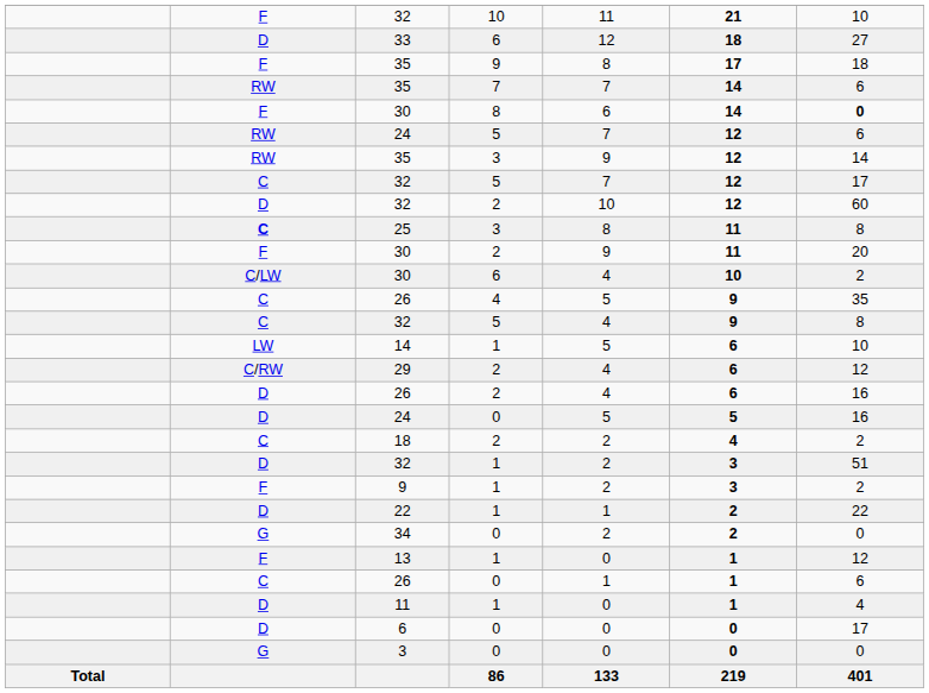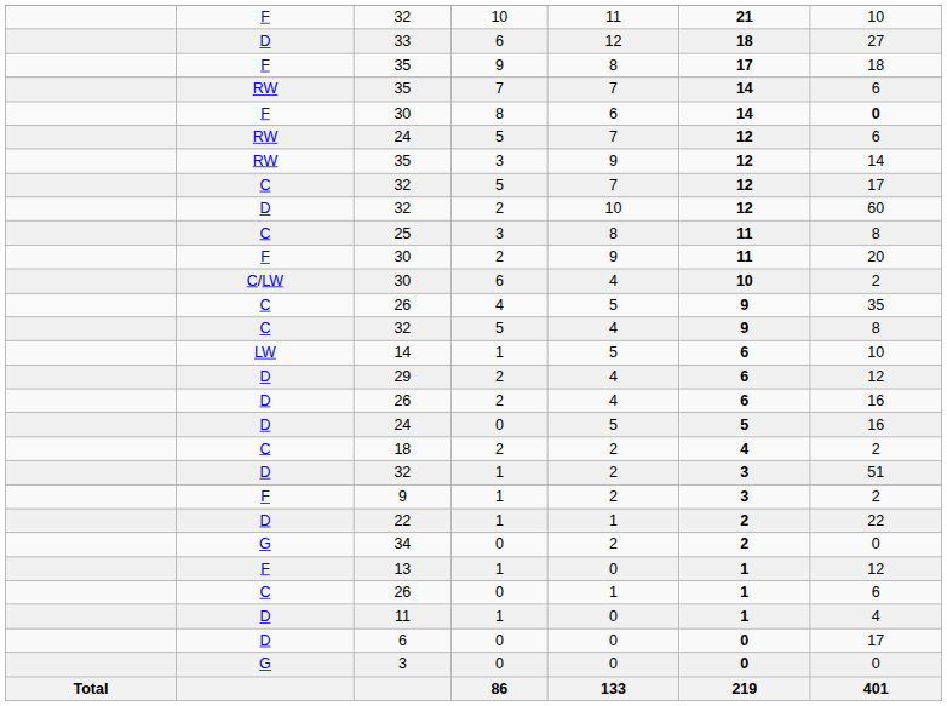 <table class="wikitable sortable" width ="50%">
 <tr align="center">
 </tr>
 <tr align="center" bgcolor="">
 <td></td>
 <td><a href='#'>F</a></td>
 <td>32</td>
 <td>10</td>
 <td>11</td>
 <td><strong>21</strong></td>
 <td>10</td>
 </tr>
 <tr align="center" bgcolor="f0f0f0">
 <td></td>
 <td><a href='#'>D</a></td>
 <td>33</td>
 <td>6</td>
 <td>12</td>
 <td><strong>18</strong></td>
 <td>27</td>
 </tr>
 <tr align="center" bgcolor="">
 <td></td>
 <td><a href='#'>F</a></td>
 <td>35</td>
 <td>9</td>
 <td>8</td>
 <td><strong>17</strong></td>
 <td>18</td>
 </tr>
 <tr align="center" bgcolor="f0f0f0">
 <td></td>
 <td><a href='#'>RW</a></td>
 <td>35</td>
 <td>7</td>
 <td>7</td>
 <td><strong>14</strong></td>
 <td>6</td>
 </tr>
 <tr align="center" bgcolor="">
 <td></td>
 <td><a href='#'>F</a></td>
 <td>30</td>
 <td>8</td>
 <td>6</td>
 <td><strong>14</strong></td>
 <td><strong>0</strong></td>
 </tr>
 <tr align="center" bgcolor="f0f0f0">
 <td></td>
 <td><a href='#'>RW</a></td>
 <td>24</td>
 <td>5</td>
 <td>7</td>
 <td><strong>12</strong></td>
 <td>6</td>
 </tr>
 <tr align="center" bgcolor="">
 <td></td>
 <td><a href='#'>RW</a></td>
 <td>35</td>
 <td>3</td>
 <td>9</td>
 <td><strong>12</strong></td>
 <td>14</td>
 </tr>
 <tr align="center" bgcolor="f0f0f0">
 <td></td>
 <td><a href='#'>C</a></td>
 <td>32</td>
 <td>5</td>
 <td>7</td>
 <td><strong>12</strong></td>
 <td>17</td>
 </tr>
 <tr align="center" bgcolor="">
 <td></td>
 <td><a href='#'>D</a></td>
 <td>32</td>
 <td>2</td>
 <td>10</td>
 <td><strong>12</strong></td>
 <td>60</td>
 </tr>
 <tr align="center" bgcolor="f0f0f0">
 <td></td>
-<td><strong><a href='#'>C</a></strong></td>
+<td><a href='#'>C</a></td>
 <td>25</td>
 <td>3</td>
 <td>8</td>
 <td><strong>11</strong></td>
 <td>8</td>
 </tr>
 <tr align="center" bgcolor="">
 <td></td>
 <td><a href='#'>F</a></td>
 <td>30</td>
 <td>2</td>
 <td>9</td>
 <td><strong>11</strong></td>
 <td>20</td>
 </tr>
 <tr align="center" bgcolor="f0f0f0">
 <td></td>
 <td><a href='#'>C</a>/<a href='#'>LW</a></td>
 <td>30</td>
 <td>6</td>
 <td>4</td>
 <td><strong>10</strong></td>
 <td>2</td>
 </tr>
 <tr align="center" bgcolor="">
 <td></td>
 <td><a href='#'>C</a></td>
 <td>26</td>
 <td>4</td>
 <td>5</td>
 <td><strong>9</strong></td>
 <td>35</td>
 </tr>
 <tr align="center" bgcolor="f0f0f0">
 <td></td>
 <td><a href='#'>C</a></td>
 <td>32</td>
 <td>5</td>
 <td>4</td>
 <td><strong>9</strong></td>
 <td>8</td>
 </tr>
 <tr align="center" bgcolor="">
 <td></td>
 <td><a href='#'>LW</a></td>
 <td>14</td>
 <td>1</td>
 <td>5</td>
 <td><strong>6</strong></td>
 <td>10</td>
 </tr>
 <tr align="center" bgcolor="f0f0f0">
 <td></td>
-<td><a href='#'>C</a>/<a href='#'>RW</a></td>
+<td><a href='#'>D</a></td>
 <td>29</td>
 <td>2</td>
 <td>4</td>
 <td><strong>6</strong></td>
 <td>12</td>
 </tr>
 <tr align="center" bgcolor="">
 <td></td>
 <td><a href='#'>D</a></td>
 <td>26</td>
 <td>2</td>
 <td>4</td>
 <td><strong>6</strong></td>
 <td>16</td>
 </tr>
 <tr align="center" bgcolor="f0f0f0">
 <td></td>
 <td><a href='#'>D</a></td>
 <td>24</td>
 <td>0</td>
 <td>5</td>
 <td><strong>5</strong></td>
 <td>16</td>
 </tr>
 <tr align="center" bgcolor="">
 <td></td>
 <td><a href='#'>C</a></td>
 <td>18</td>
 <td>2</td>
 <td>2</td>
 <td><strong>4</strong></td>
 <td>2</td>
 </tr>
 <tr align="center" bgcolor="f0f0f0">
 <td></td>
 <td><a href='#'>D</a></td>
 <td>32</td>
 <td>1</td>
 <td>2</td>
 <td><strong>3</strong></td>
 <td>51</td>
 </tr>
 <tr align="center" bgcolor="">
 <td></td>
 <td><a href='#'>F</a></td>
 <td>9</td>
 <td>1</td>
 <td>2</td>
 <td><strong>3</strong></td>
 <td>2</td>
 </tr>
 <tr align="center" bgcolor="f0f0f0">
 <td></td>
 <td><a href='#'>D</a></td>
 <td>22</td>
 <td>1</td>
 <td>1</td>
 <td><strong>2</strong></td>
 <td>22</td>
 </tr>
 <tr align="center" bgcolor="">
 <td></td>
 <td><a href='#'>G</a></td>
 <td>34</td>
 <td>0</td>
 <td>2</td>
 <td><strong>2</strong></td>
 <td>0</td>
 </tr>
 <tr align="center" bgcolor="f0f0f0">
 <td></td>
 <td><a href='#'>F</a></td>
 <td>13</td>
 <td>1</td>
 <td>0</td>
 <td><strong>1</strong></td>
 <td>12</td>
 </tr>
 <tr align="center" bgcolor="">
 <td></td>
 <td><a href='#'>C</a></td>
 <td>26</td>
 <td>0</td>
 <td>1</td>
 <td><strong>1</strong></td>
 <td>6</td>
 </tr>
 <tr align="center" bgcolor="f0f0f0">
 <td></td>
 <td><a href='#'>D</a></td>
 <td>11</td>
 <td>1</td>
 <td>0</td>
 <td><strong>1</strong></td>
 <td>4</td>
 </tr>
 <tr align="center" bgcolor="">
 <td></td>
 <td><a href='#'>D</a></td>
 <td>6</td>
 <td>0</td>
 <td>0</td>
 <td><strong>0</strong></td>
 <td>17</td>
 </tr>
 <tr align="center" bgcolor="f0f0f0">
 <td></td>
 <td><a href='#'>G</a></td>
 <td>3</td>
 <td>0</td>
 <td>0</td>
 <td><strong>0</strong></td>
 <td>0</td>
 </tr>
 <tr>
 <th>Total</th>
 <th></th>
 <th></th>
 <th>86</th>
 <th>133</th>
 <th>219</th>
 <th>401</th>
 </tr>
 </table>
